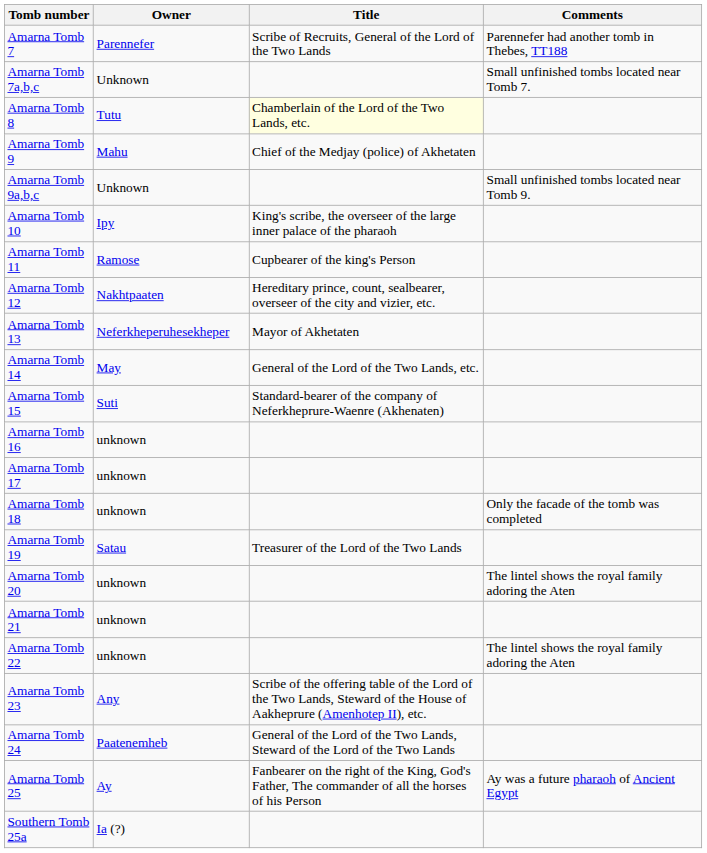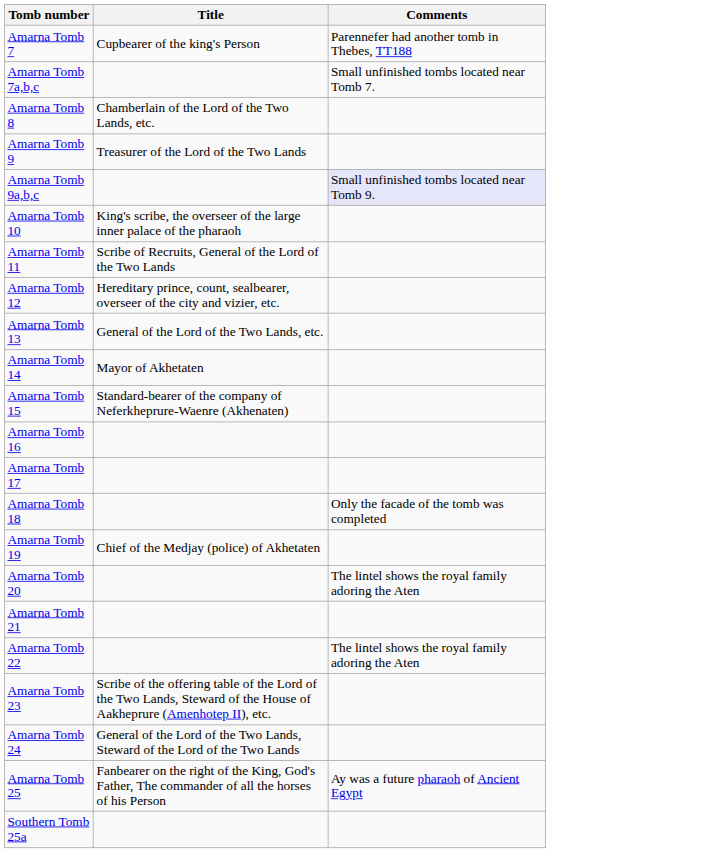 <table class="wikitable">
 <tr>
 <th width="100">Tomb number</th>
-<th width="180">Owner</th>
 <th width="275">Title</th>
 <th width="255">Comments</th>
 </tr>
 <tr>
 <td><a href='#'>Amarna Tomb 7</a></td>
-<td><a href='#'>Parennefer</a></td>
-<td>Scribe of Recruits, General of the Lord of the Two Lands</td>
+<td>Cupbearer of the king's Person</td>
 <td>Parennefer had another tomb in Thebes, <a href='#'>TT188</a></td>
 </tr>
 <tr>
 <td><a href='#'>Amarna Tomb 7a,b,c</a></td>
-<td>Unknown</td>
 <td></td>
 <td>Small unfinished tombs located near Tomb 7.</td>
 </tr>
 <tr>
 <td><a href='#'>Amarna Tomb 8</a></td>
-<td><a href='#'>Tutu</a></td>
-<td style="background: lightyellow;">Chamberlain of the Lord of the Two Lands, etc.</td>
+<td>Chamberlain of the Lord of the Two Lands, etc.</td>
 <td></td>
 </tr>
 <tr>
 <td><a href='#'>Amarna Tomb 9</a></td>
-<td><a href='#'>Mahu</a></td>
-<td>Chief of the Medjay (police) of Akhetaten</td>
+<td>Treasurer of the Lord of the Two Lands</td>
 <td></td>
 </tr>
 <tr>
 <td><a href='#'>Amarna Tomb 9a,b,c</a></td>
-<td>Unknown</td>
 <td></td>
-<td>Small unfinished tombs located near Tomb 9.</td>
+<td style="background: lavender;">Small unfinished tombs located near Tomb 9.</td>
 </tr>
 <tr>
 <td><a href='#'>Amarna Tomb 10</a></td>
-<td><a href='#'>Ipy</a></td>
 <td>King's scribe, the overseer of the large inner palace of the pharaoh</td>
 <td></td>
 </tr>
 <tr>
 <td><a href='#'>Amarna Tomb 11</a></td>
-<td><a href='#'>Ramose</a></td>
-<td>Cupbearer of the king's Person</td>
+<td>Scribe of Recruits, General of the Lord of the Two Lands</td>
 <td></td>
 </tr>
 <tr>
 <td><a href='#'>Amarna Tomb 12</a></td>
-<td><a href='#'>Nakhtpaaten</a></td>
 <td>Hereditary prince, count, sealbearer, overseer of the city and vizier, etc.</td>
 <td></td>
 </tr>
 <tr>
 <td><a href='#'>Amarna Tomb 13</a></td>
-<td><a href='#'>Neferkheperuhesekheper</a></td>
+<td>General of the Lord of the Two Lands, etc.</td>
+<td></td>
+</tr>
+<tr>
+<td><a href='#'>Amarna Tomb 14</a></td>
 <td>Mayor of Akhetaten</td>
 <td></td>
 </tr>
 <tr>
-<td><a href='#'>Amarna Tomb 14</a></td>
-<td><a href='#'>May</a></td>
-<td>General of the Lord of the Two Lands, etc.</td>
-<td></td>
-</tr>
-<tr>
 <td><a href='#'>Amarna Tomb 15</a></td>
-<td><a href='#'>Suti</a></td>
 <td>Standard-bearer of the company of Neferkheprure-Waenre (Akhenaten)</td>
 <td></td>
 </tr>
 <tr>
 <td><a href='#'>Amarna Tomb 16</a></td>
-<td>unknown</td>
 <td></td>
 <td></td>
 </tr>
 <tr>
 <td><a href='#'>Amarna Tomb 17</a></td>
-<td>unknown</td>
 <td></td>
 <td></td>
 </tr>
 <tr>
 <td><a href='#'>Amarna Tomb 18</a></td>
-<td>unknown</td>
 <td></td>
 <td>Only the facade of the tomb was completed</td>
 </tr>
 <tr>
 <td><a href='#'>Amarna Tomb 19</a></td>
-<td><a href='#'>Satau</a></td>
-<td>Treasurer of the Lord of the Two Lands</td>
+<td>Chief of the Medjay (police) of Akhetaten</td>
 <td></td>
 </tr>
 <tr>
 <td><a href='#'>Amarna Tomb 20</a></td>
-<td>unknown</td>
 <td></td>
 <td>The lintel shows the royal family adoring the Aten</td>
 </tr>
 <tr>
 <td><a href='#'>Amarna Tomb 21</a></td>
-<td>unknown</td>
 <td></td>
 <td></td>
 </tr>
 <tr>
 <td><a href='#'>Amarna Tomb 22</a></td>
-<td>unknown</td>
 <td></td>
 <td>The lintel shows the royal family adoring the Aten</td>
 </tr>
 <tr>
 <td><a href='#'>Amarna Tomb 23</a></td>
-<td><a href='#'>Any</a></td>
 <td>Scribe of the offering table of the Lord of the Two Lands, Steward of the House of Aakheprure (<a href='#'>Amenhotep II</a>), etc.</td>
 <td></td>
 </tr>
 <tr>
 <td><a href='#'>Amarna Tomb 24</a></td>
-<td><a href='#'>Paatenemheb</a></td>
 <td>General of the Lord of the Two Lands, Steward of the Lord of the Two Lands</td>
 <td></td>
 </tr>
 <tr>
 <td><a href='#'>Amarna Tomb 25</a></td>
-<td><a href='#'>Ay</a></td>
 <td>Fanbearer on the right of the King, God's Father, The commander of all the horses of his Person</td>
 <td>Ay was a future <a href='#'>pharaoh</a> of <a href='#'>Ancient Egypt</a></td>
 </tr>
 <tr>
 <td><a href='#'>Southern Tomb 25a</a></td>
-<td><a href='#'>Ia</a> (?)</td>
 <td></td>
 <td></td>
 </tr>
 </table>
